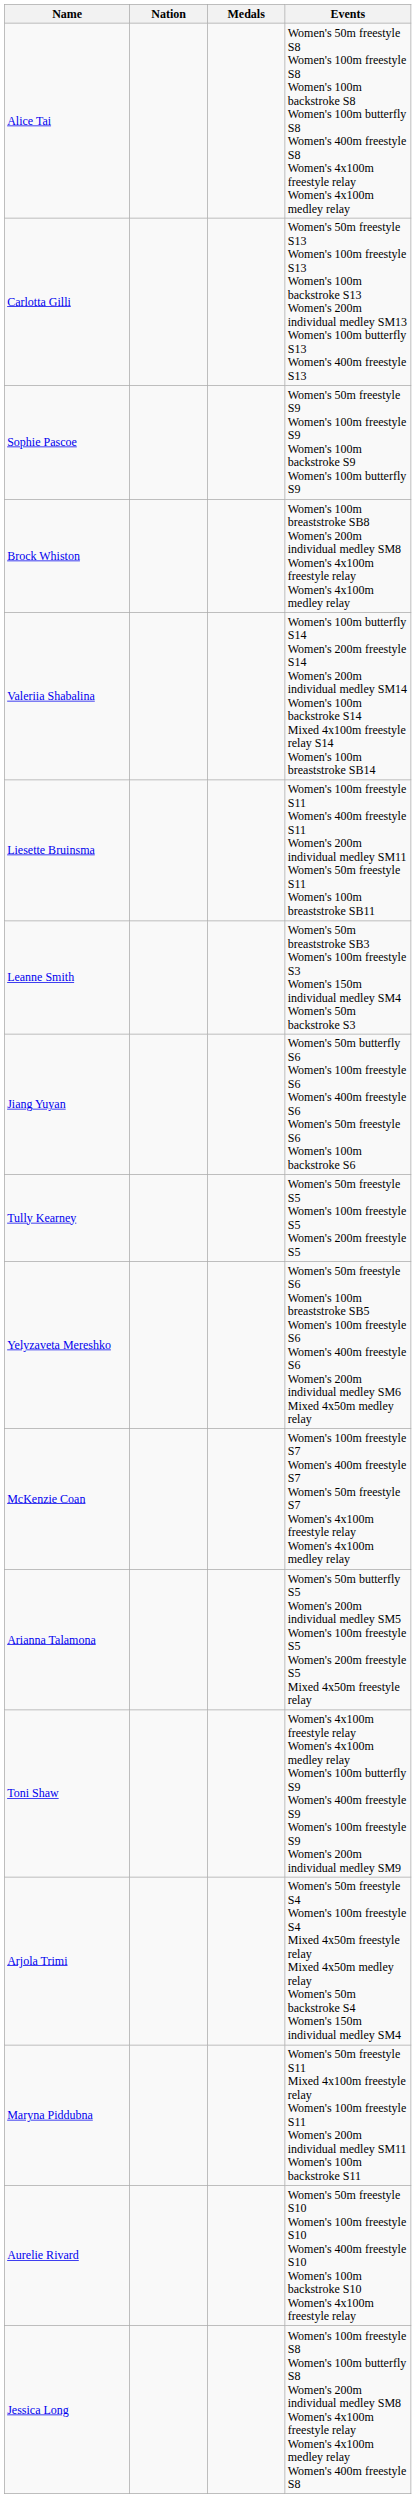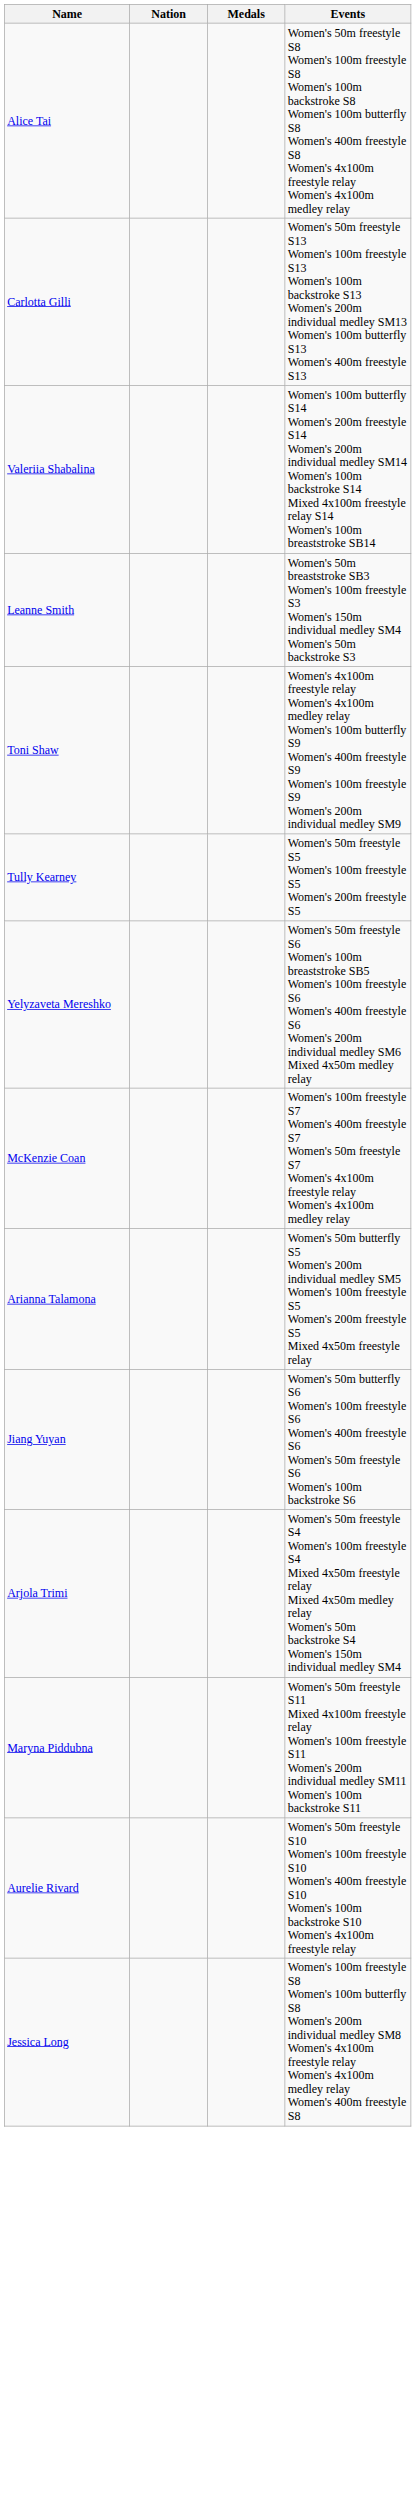 <table class="wikitable">
 <tr>
 <th style="width:10em">Name</th>
 <th style="width:6em">Nation</th>
 <th style="width:6em">Medals</th>
 <th style="width:10em">Events</th>
 </tr>
 <tr>
 <td><a href='#'>Alice Tai</a></td>
 <td></td>
 <td><br><br><br><br><br><br></td>
 <td>Women's 50m freestyle S8<br>Women's 100m freestyle S8<br>Women's 100m backstroke S8<br>Women's 100m butterfly S8<br>Women's 400m freestyle S8<br>Women's 4x100m freestyle relay<br>Women's 4x100m medley relay</td>
 </tr>
 <tr>
 <td><a href='#'>Carlotta Gilli</a></td>
 <td></td>
 <td><br><br><br><br><br></td>
 <td>Women's 50m freestyle S13<br>Women's 100m freestyle S13<br>Women's 100m backstroke S13<br>Women's 200m individual medley SM13<br>Women's 100m butterfly S13<br>Women's 400m freestyle S13</td>
 </tr>
 <tr>
-<td><a href='#'>Sophie Pascoe</a></td>
-<td></td>
-<td><br><br><br></td>
-<td>Women's 50m freestyle S9<br>Women's 100m freestyle S9<br>Women's 100m backstroke S9<br>Women's 100m butterfly S9</td>
-</tr>
-<tr>
-<td><a href='#'>Brock Whiston</a></td>
-<td></td>
-<td><br><br><br></td>
-<td>Women's 100m breaststroke SB8<br>Women's 200m individual medley SM8<br>Women's 4x100m freestyle relay<br>Women's 4x100m medley relay</td>
-</tr>
-<tr>
 <td><a href='#'>Valeriia Shabalina</a></td>
 <td></td>
 <td><br><br><br><br><br></td>
 <td>Women's 100m butterfly S14<br>Women's 200m freestyle S14<br>Women's 200m individual medley SM14<br>Women's 100m backstroke S14<br>Mixed 4x100m freestyle relay S14<br>Women's 100m breaststroke SB14</td>
-</tr>
-<tr>
-<td><a href='#'>Liesette Bruinsma</a></td>
-<td></td>
-<td><br><br><br><br></td>
-<td>Women's 100m freestyle S11<br>Women's 400m freestyle S11<br>Women's 200m individual medley SM11<br>Women's 50m freestyle S11<br>Women's 100m breaststroke SB11</td>
 </tr>
 <tr>
 <td><a href='#'>Leanne Smith</a></td>
 <td></td>
 <td><br><br><br></td>
 <td>Women's 50m breaststroke SB3<br>Women's 100m freestyle S3<br>Women's 150m individual medley SM4<br>Women's 50m backstroke S3</td>
 </tr>
 <tr>
-<td><a href='#'>Jiang Yuyan</a></td>
+<td><a href='#'>Toni Shaw</a></td>
 <td></td>
-<td><br><br><br><br></td>
-<td>Women's 50m butterfly S6<br>Women's 100m freestyle S6<br>Women's 400m freestyle S6<br>Women's 50m freestyle S6<br>Women's 100m backstroke S6</td>
+<td><br><br><br><br><br></td>
+<td>Women's 4x100m freestyle relay<br>Women's 4x100m medley relay<br>Women's 100m butterfly S9<br>Women's 400m freestyle S9<br>Women's 100m freestyle S9<br>Women's 200m individual medley SM9</td>
 </tr>
 <tr>
 <td><a href='#'>Tully Kearney</a></td>
 <td></td>
 <td><br><br></td>
 <td>Women's 50m freestyle S5<br>Women's 100m freestyle S5<br>Women's 200m freestyle S5</td>
 </tr>
 <tr>
 <td><a href='#'>Yelyzaveta Mereshko</a></td>
 <td></td>
 <td><br><br><br><br><br></td>
 <td>Women's 50m freestyle S6<br>Women's 100m breaststroke SB5<br>Women's 100m freestyle S6<br>Women's 400m freestyle S6<br>Women's 200m individual medley SM6<br>Mixed 4x50m medley relay</td>
 </tr>
 <tr>
 <td><a href='#'>McKenzie Coan</a></td>
 <td></td>
 <td><br><br><br><br></td>
 <td>Women's 100m freestyle S7<br>Women's 400m freestyle S7<br>Women's 50m freestyle S7<br>Women's 4x100m freestyle relay<br>Women's 4x100m medley relay</td>
 </tr>
 <tr>
 <td><a href='#'>Arianna Talamona</a></td>
 <td></td>
 <td><br><br><br><br></td>
 <td>Women's 50m butterfly S5<br>Women's 200m individual medley SM5<br>Women's 100m freestyle S5<br>Women's 200m freestyle S5<br>Mixed 4x50m freestyle relay</td>
 </tr>
 <tr>
-<td><a href='#'>Toni Shaw</a></td>
+<td><a href='#'>Jiang Yuyan</a></td>
 <td></td>
-<td><br><br><br><br><br></td>
-<td>Women's 4x100m freestyle relay<br>Women's 4x100m medley relay<br>Women's 100m butterfly S9<br>Women's 400m freestyle S9<br>Women's 100m freestyle S9<br>Women's 200m individual medley SM9</td>
+<td><br><br><br><br></td>
+<td>Women's 50m butterfly S6<br>Women's 100m freestyle S6<br>Women's 400m freestyle S6<br>Women's 50m freestyle S6<br>Women's 100m backstroke S6</td>
 </tr>
 <tr>
 <td><a href='#'>Arjola Trimi</a></td>
 <td></td>
 <td><br><br><br><br><br></td>
 <td>Women's 50m freestyle S4<br>Women's 100m freestyle S4<br>Mixed 4x50m freestyle relay<br>Mixed 4x50m medley relay<br>Women's 50m backstroke S4<br>Women's 150m individual medley SM4</td>
 </tr>
 <tr>
 <td><a href='#'>Maryna Piddubna</a></td>
 <td></td>
 <td><br><br><br><br></td>
 <td>Women's 50m freestyle S11<br>Mixed 4x100m freestyle relay<br>Women's 100m freestyle S11<br>Women's 200m individual medley SM11<br>Women's 100m backstroke S11</td>
 </tr>
 <tr>
 <td><a href='#'>Aurelie Rivard</a></td>
 <td></td>
 <td><br><br><br><br></td>
 <td>Women's 50m freestyle S10<br>Women's 100m freestyle S10<br>Women's 400m freestyle S10<br>Women's 100m backstroke S10<br>Women's 4x100m freestyle relay</td>
 </tr>
 <tr>
 <td><a href='#'>Jessica Long</a></td>
 <td></td>
 <td><br><br><br><br><br></td>
 <td>Women's 100m freestyle S8<br>Women's 100m butterfly S8<br>Women's 200m individual medley SM8<br>Women's 4x100m freestyle relay<br>Women's 4x100m medley relay<br>Women's 400m freestyle S8</td>
 </tr>
 </table>
